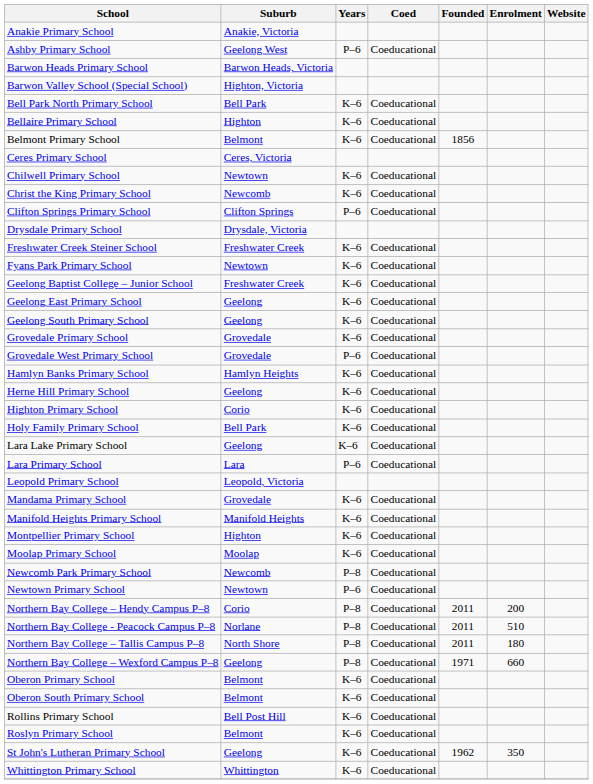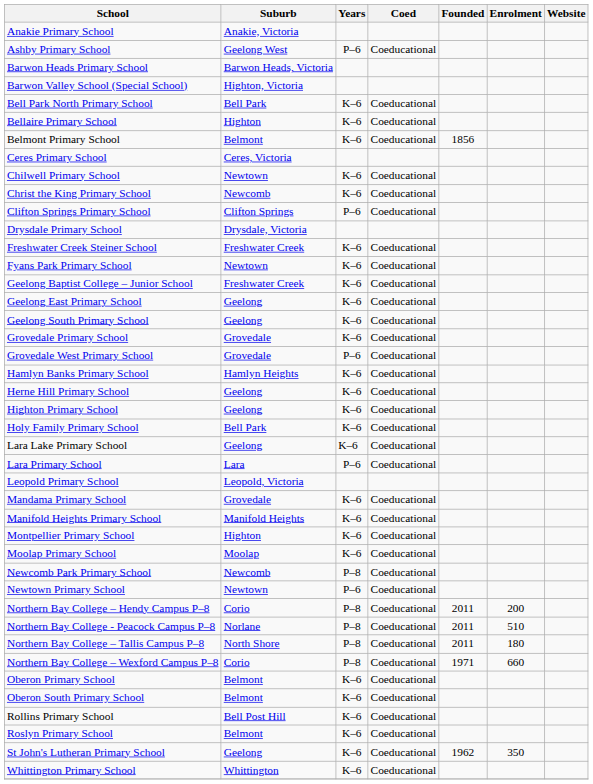 <table class="wikitable sortable">
 <tr>
 <th>School</th>
 <th>Suburb</th>
 <th>Years</th>
 <th>Coed</th>
 <th>Founded</th>
 <th>Enrolment</th>
 <th>Website</th>
 </tr>
 <tr>
 <td><a href='#'>Anakie Primary School</a></td>
 <td><a href='#'>Anakie, Victoria</a></td>
 <td align="center"></td>
 <td align="center"></td>
 <td align="center"></td>
 <td align="center"></td>
 <td align="center"></td>
 </tr>
 <tr>
 <td><a href='#'>Ashby Primary School</a></td>
 <td><a href='#'>Geelong West</a></td>
 <td align="center">P–6</td>
 <td align="center">Coeducational</td>
 <td align="center"></td>
 <td align="center"></td>
 <td align="center"></td>
 </tr>
 <tr>
 <td><a href='#'>Barwon Heads Primary School</a></td>
 <td><a href='#'>Barwon Heads, Victoria</a></td>
 <td align="center"></td>
 <td align="center"></td>
 <td align="center"></td>
 <td align="center"></td>
 <td align="center"></td>
 </tr>
 <tr>
 <td><a href='#'>Barwon Valley School (Special School)</a></td>
 <td><a href='#'>Highton, Victoria</a></td>
 <td align="center"></td>
 <td align="center"></td>
 <td align="center"></td>
 <td align="center"></td>
 <td align="center"></td>
 </tr>
 <tr>
 <td><a href='#'>Bell Park North Primary School</a></td>
 <td><a href='#'>Bell Park</a></td>
 <td align="center">K–6</td>
 <td align="center">Coeducational</td>
 <td align="center"></td>
 <td align="center"></td>
 <td align="center"></td>
 </tr>
 <tr>
 <td><a href='#'>Bellaire Primary School</a></td>
 <td><a href='#'>Highton</a></td>
 <td align="center">K–6</td>
 <td align="center">Coeducational</td>
 <td align="center"></td>
 <td align="center"></td>
 <td align="center"></td>
 </tr>
 <tr>
 <td>Belmont Primary School</td>
 <td><a href='#'>Belmont</a></td>
 <td align="center">K–6</td>
 <td align="center">Coeducational</td>
 <td align="center">1856</td>
 <td align="center"></td>
 <td align="center"></td>
 </tr>
 <tr>
 <td><a href='#'>Ceres Primary School</a></td>
 <td><a href='#'>Ceres, Victoria</a></td>
 <td align="center"></td>
 <td align="center"></td>
 <td align="center"></td>
 <td align="center"></td>
 <td align="center"></td>
 </tr>
 <tr>
 <td><a href='#'>Chilwell Primary School</a></td>
 <td><a href='#'>Newtown</a></td>
 <td align="center">K–6</td>
 <td align="center">Coeducational</td>
 <td align="center"></td>
 <td align="center"></td>
 <td align="center"></td>
 </tr>
 <tr>
 <td><a href='#'>Christ the King Primary School</a></td>
 <td><a href='#'>Newcomb</a></td>
 <td align="center">K–6</td>
 <td align="center">Coeducational</td>
 <td align="center"></td>
 <td align="center"></td>
 <td align="center"></td>
 </tr>
 <tr>
 <td><a href='#'>Clifton Springs Primary School</a></td>
 <td><a href='#'>Clifton Springs</a></td>
 <td align="center">P–6</td>
 <td align="center">Coeducational</td>
 <td align="center"></td>
 <td align="center"></td>
 <td align="center"></td>
 </tr>
 <tr>
 <td><a href='#'>Drysdale Primary School</a></td>
 <td><a href='#'>Drysdale, Victoria</a></td>
 <td align="center"></td>
 <td align="center"></td>
 <td align="center"></td>
 <td align="center"></td>
 <td align="center"></td>
 </tr>
 <tr>
 <td><a href='#'>Freshwater Creek Steiner School</a></td>
 <td><a href='#'>Freshwater Creek</a></td>
 <td align="center">K–6</td>
 <td align="center">Coeducational</td>
 <td align="center"></td>
 <td align="center"></td>
 <td align="center"></td>
 </tr>
 <tr>
 <td><a href='#'>Fyans Park Primary School</a></td>
 <td><a href='#'>Newtown</a></td>
 <td align="center">K–6</td>
 <td align="center">Coeducational</td>
 <td align="center"></td>
 <td align="center"></td>
 <td align="center"></td>
 </tr>
 <tr>
 <td><a href='#'>Geelong Baptist College – Junior School</a></td>
 <td><a href='#'>Freshwater Creek</a></td>
 <td align="center">K–6</td>
 <td align="center">Coeducational</td>
 <td align="center"></td>
 <td align="center"></td>
 <td align="center"></td>
 </tr>
 <tr>
 <td><a href='#'>Geelong East Primary School</a></td>
 <td><a href='#'>Geelong</a></td>
 <td align="center">K–6</td>
 <td align="center">Coeducational</td>
 <td align="center"></td>
 <td align="center"></td>
 <td align="center"></td>
 </tr>
 <tr>
 <td><a href='#'>Geelong South Primary School</a></td>
 <td><a href='#'>Geelong</a></td>
 <td align="center">K–6</td>
 <td align="center">Coeducational</td>
 <td align="center"></td>
 <td align="center"></td>
 <td align="center"></td>
 </tr>
 <tr>
 <td><a href='#'>Grovedale Primary School</a></td>
 <td><a href='#'>Grovedale</a></td>
 <td align="center">K–6</td>
 <td align="center">Coeducational</td>
 <td align="center"></td>
 <td align="center"></td>
 <td align="center"></td>
 </tr>
 <tr>
 <td><a href='#'>Grovedale West Primary School</a></td>
 <td><a href='#'>Grovedale</a></td>
 <td align="center">P–6</td>
 <td align="center">Coeducational</td>
 <td align="center"></td>
 <td align="center"></td>
 <td align="center"></td>
 </tr>
 <tr>
 <td><a href='#'>Hamlyn Banks Primary School</a></td>
 <td><a href='#'>Hamlyn Heights</a></td>
 <td align="center">K–6</td>
 <td align="center">Coeducational</td>
 <td align="center"></td>
 <td align="center"></td>
 <td align="center"></td>
 </tr>
 <tr>
 <td><a href='#'>Herne Hill Primary School</a></td>
 <td><a href='#'>Geelong</a></td>
 <td align="center">K–6</td>
 <td align="center">Coeducational</td>
 <td align="center"></td>
 <td align="center"></td>
 <td align="center"></td>
 </tr>
 <tr>
 <td><a href='#'>Highton Primary School</a></td>
-<td><a href='#'>Corio</a></td>
+<td><a href='#'>Geelong</a></td>
 <td align="center">K–6</td>
 <td align="center">Coeducational</td>
 <td align="center"></td>
 <td align="center"></td>
 <td align="center"></td>
 </tr>
 <tr>
 <td><a href='#'>Holy Family Primary School</a></td>
 <td><a href='#'>Bell Park</a></td>
 <td align="center">K–6</td>
 <td align="center">Coeducational</td>
 <td align="center"></td>
 <td align="center"></td>
 <td align="center"></td>
 </tr>
 <tr>
 <td>Lara Lake Primary School</td>
 <td><a href='#'>Geelong</a></td>
 <td>K–6</td>
 <td>Coeducational</td>
 <td></td>
 <td></td>
 <td></td>
 </tr>
 <tr>
 <td><a href='#'>Lara Primary School</a></td>
 <td><a href='#'>Lara</a></td>
 <td align="center">P–6</td>
 <td align="center">Coeducational</td>
 <td align="center"></td>
 <td align="center"></td>
 <td align="center"></td>
 </tr>
 <tr>
 <td><a href='#'>Leopold Primary School</a></td>
 <td><a href='#'>Leopold, Victoria</a></td>
 <td align="center"></td>
 <td align="center"></td>
 <td align="center"></td>
 <td align="center"></td>
 <td align="center"></td>
 </tr>
 <tr>
 <td><a href='#'>Mandama Primary School</a></td>
 <td><a href='#'>Grovedale</a></td>
 <td align="center">K–6</td>
 <td align="center">Coeducational</td>
 <td align="center"></td>
 <td align="center"></td>
 <td align="center"></td>
 </tr>
 <tr>
 <td><a href='#'>Manifold Heights Primary School</a></td>
 <td><a href='#'>Manifold Heights</a></td>
 <td align="center">K–6</td>
 <td align="center">Coeducational</td>
 <td align="center"></td>
 <td align="center"></td>
 <td align="center"></td>
 </tr>
 <tr>
 <td><a href='#'>Montpellier Primary School</a></td>
 <td><a href='#'>Highton</a></td>
 <td align="center">K–6</td>
 <td align="center">Coeducational</td>
 <td align="center"></td>
 <td align="center"></td>
 <td align="center"></td>
 </tr>
 <tr>
 <td><a href='#'>Moolap Primary School</a></td>
 <td><a href='#'>Moolap</a></td>
 <td align="center">K–6</td>
 <td align="center">Coeducational</td>
 <td align="center"></td>
 <td align="center"></td>
 <td align="center"></td>
 </tr>
 <tr>
 <td><a href='#'>Newcomb Park Primary School</a></td>
 <td><a href='#'>Newcomb</a></td>
 <td align="center">P–8</td>
 <td align="center">Coeducational</td>
 <td align="center"></td>
 <td align="center"></td>
 <td align="center"></td>
 </tr>
 <tr>
 <td><a href='#'>Newtown Primary School</a></td>
 <td><a href='#'>Newtown</a></td>
 <td align="center">P–6</td>
 <td align="center">Coeducational</td>
 <td align="center"></td>
 <td align="center"></td>
 <td align="center"></td>
 </tr>
 <tr>
 <td><a href='#'>Northern Bay College – Hendy Campus P–8</a></td>
 <td><a href='#'>Corio</a></td>
 <td align="center">P–8</td>
 <td align="center">Coeducational</td>
 <td align="center">2011</td>
 <td align="center">200</td>
 <td align="center"></td>
 </tr>
 <tr>
 <td><a href='#'>Northern Bay College - Peacock Campus P–8</a></td>
 <td><a href='#'>Norlane</a></td>
 <td align="center">P–8</td>
 <td align="center">Coeducational</td>
 <td align="center">2011</td>
 <td align="center">510</td>
 <td align="center"></td>
 </tr>
 <tr>
 <td><a href='#'>Northern Bay College – Tallis Campus P–8</a></td>
 <td><a href='#'>North Shore</a></td>
 <td align="center">P–8</td>
 <td align="center">Coeducational</td>
 <td align="center">2011</td>
 <td align="center">180</td>
 <td align="center"></td>
 </tr>
 <tr>
 <td><a href='#'>Northern Bay College – Wexford Campus P–8</a></td>
-<td><a href='#'>Geelong</a></td>
+<td><a href='#'>Corio</a></td>
 <td align="center">P–8</td>
 <td align="center">Coeducational</td>
 <td align="center">1971</td>
 <td align="center">660</td>
 <td align="center"></td>
 </tr>
 <tr>
 <td><a href='#'>Oberon Primary School</a></td>
 <td><a href='#'>Belmont</a></td>
 <td align="center">K–6</td>
 <td align="center">Coeducational</td>
 <td align="center"></td>
 <td align="center"></td>
 <td align="center"></td>
 </tr>
 <tr>
 <td><a href='#'>Oberon South Primary School</a></td>
 <td><a href='#'>Belmont</a></td>
 <td align="center">K–6</td>
 <td align="center">Coeducational</td>
 <td align="center"></td>
 <td align="center"></td>
 <td align="center"></td>
 </tr>
 <tr>
 <td>Rollins Primary School</td>
 <td><a href='#'>Bell Post Hill</a></td>
 <td align="center">K–6</td>
 <td align="center">Coeducational</td>
 <td align="center"></td>
 <td align="center"></td>
 <td align="center"></td>
 </tr>
 <tr>
 <td><a href='#'>Roslyn Primary School</a></td>
 <td><a href='#'>Belmont</a></td>
 <td align="center">K–6</td>
 <td align="center">Coeducational</td>
 <td align="center"></td>
 <td align="center"></td>
 <td align="center"></td>
 </tr>
 <tr>
 <td><a href='#'>St John's Lutheran Primary School</a></td>
 <td><a href='#'>Geelong</a></td>
 <td align="center">K–6</td>
 <td align="center">Coeducational</td>
 <td align="center">1962</td>
 <td align="center">350</td>
 <td align="center"></td>
 </tr>
 <tr>
 <td><a href='#'>Whittington Primary School</a></td>
 <td><a href='#'>Whittington</a></td>
 <td align="center">K–6</td>
 <td align="center">Coeducational</td>
 <td align="center"></td>
 <td align="center"></td>
 <td align="center"></td>
 </tr>
 <tr>
 </tr>
 </table>
